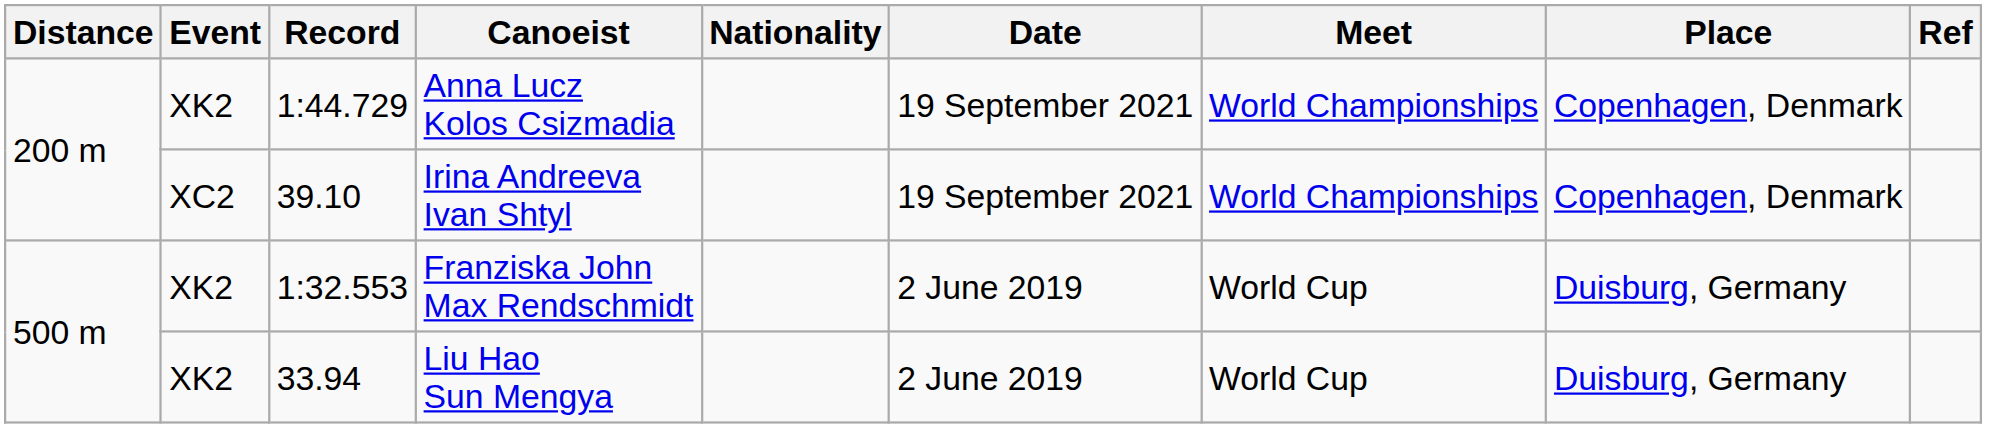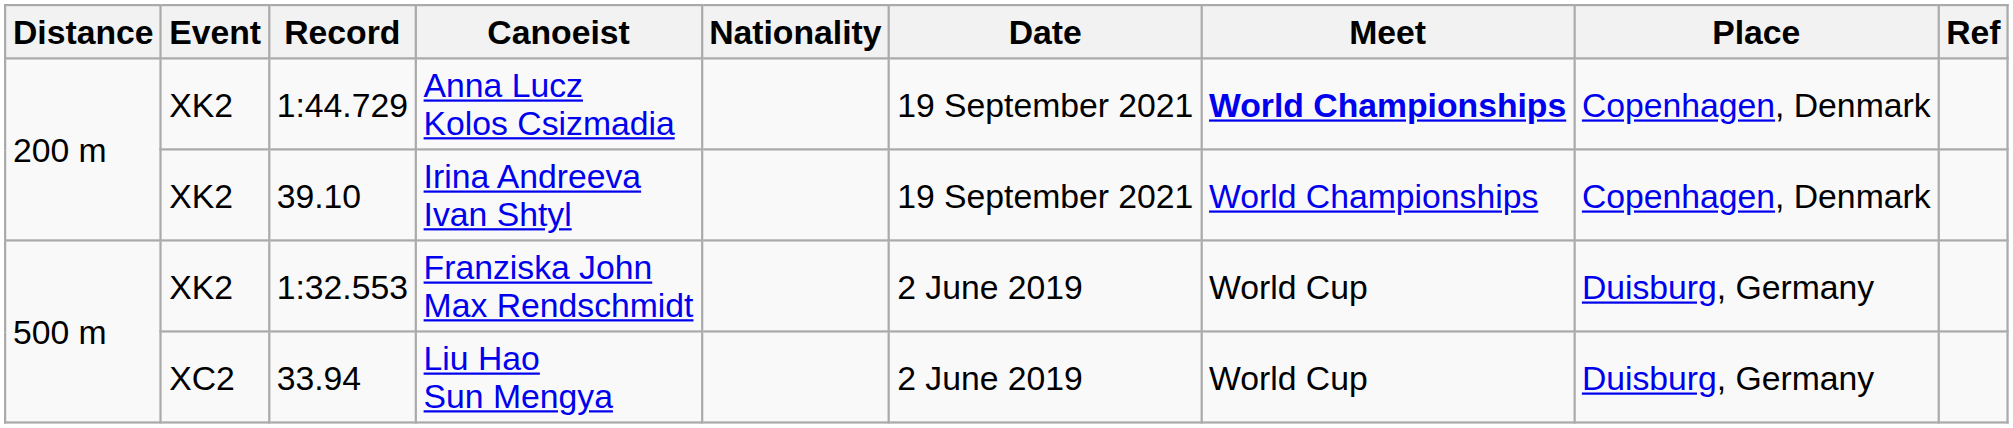 <table class="wikitable" style="font-size:95%; text-align:left;">
 <tr>
 <th>Distance</th>
 <th>Event</th>
 <th>Record</th>
 <th>Canoeist</th>
 <th>Nationality</th>
 <th>Date</th>
 <th>Meet</th>
 <th>Place</th>
 <th>Ref</th>
 </tr>
 <tr>
 <td rowspan=2>200 m</td>
 <td>XK2</td>
 <td>1:44.729</td>
 <td><a href='#'>Anna Lucz</a><br><a href='#'>Kolos Csizmadia</a></td>
 <td></td>
 <td>19 September 2021</td>
-<td><a href='#'>World Championships</a></td>
+<td><strong><a href='#'>World Championships</a></strong></td>
 <td><a href='#'>Copenhagen</a>, Denmark</td>
 <td></td>
 </tr>
 <tr>
-<td>XC2</td>
+<td>XK2</td>
 <td>39.10</td>
 <td><a href='#'>Irina Andreeva</a><br><a href='#'>Ivan Shtyl</a></td>
 <td></td>
 <td>19 September 2021</td>
 <td><a href='#'>World Championships</a></td>
 <td><a href='#'>Copenhagen</a>, Denmark</td>
 <td></td>
 </tr>
 <tr>
 <td rowspan=2>500 m</td>
 <td>XK2</td>
 <td>1:32.553</td>
 <td><a href='#'>Franziska John</a><br><a href='#'>Max Rendschmidt</a></td>
 <td></td>
 <td>2 June 2019</td>
 <td>World Cup</td>
 <td><a href='#'>Duisburg</a>, Germany</td>
 <td></td>
 </tr>
 <tr>
-<td>XK2</td>
+<td>XC2</td>
 <td>33.94</td>
 <td><a href='#'>Liu Hao</a><br><a href='#'>Sun Mengya</a></td>
 <td></td>
 <td>2 June 2019</td>
 <td>World Cup</td>
 <td><a href='#'>Duisburg</a>, Germany</td>
 <td></td>
 </tr>
 </table>
